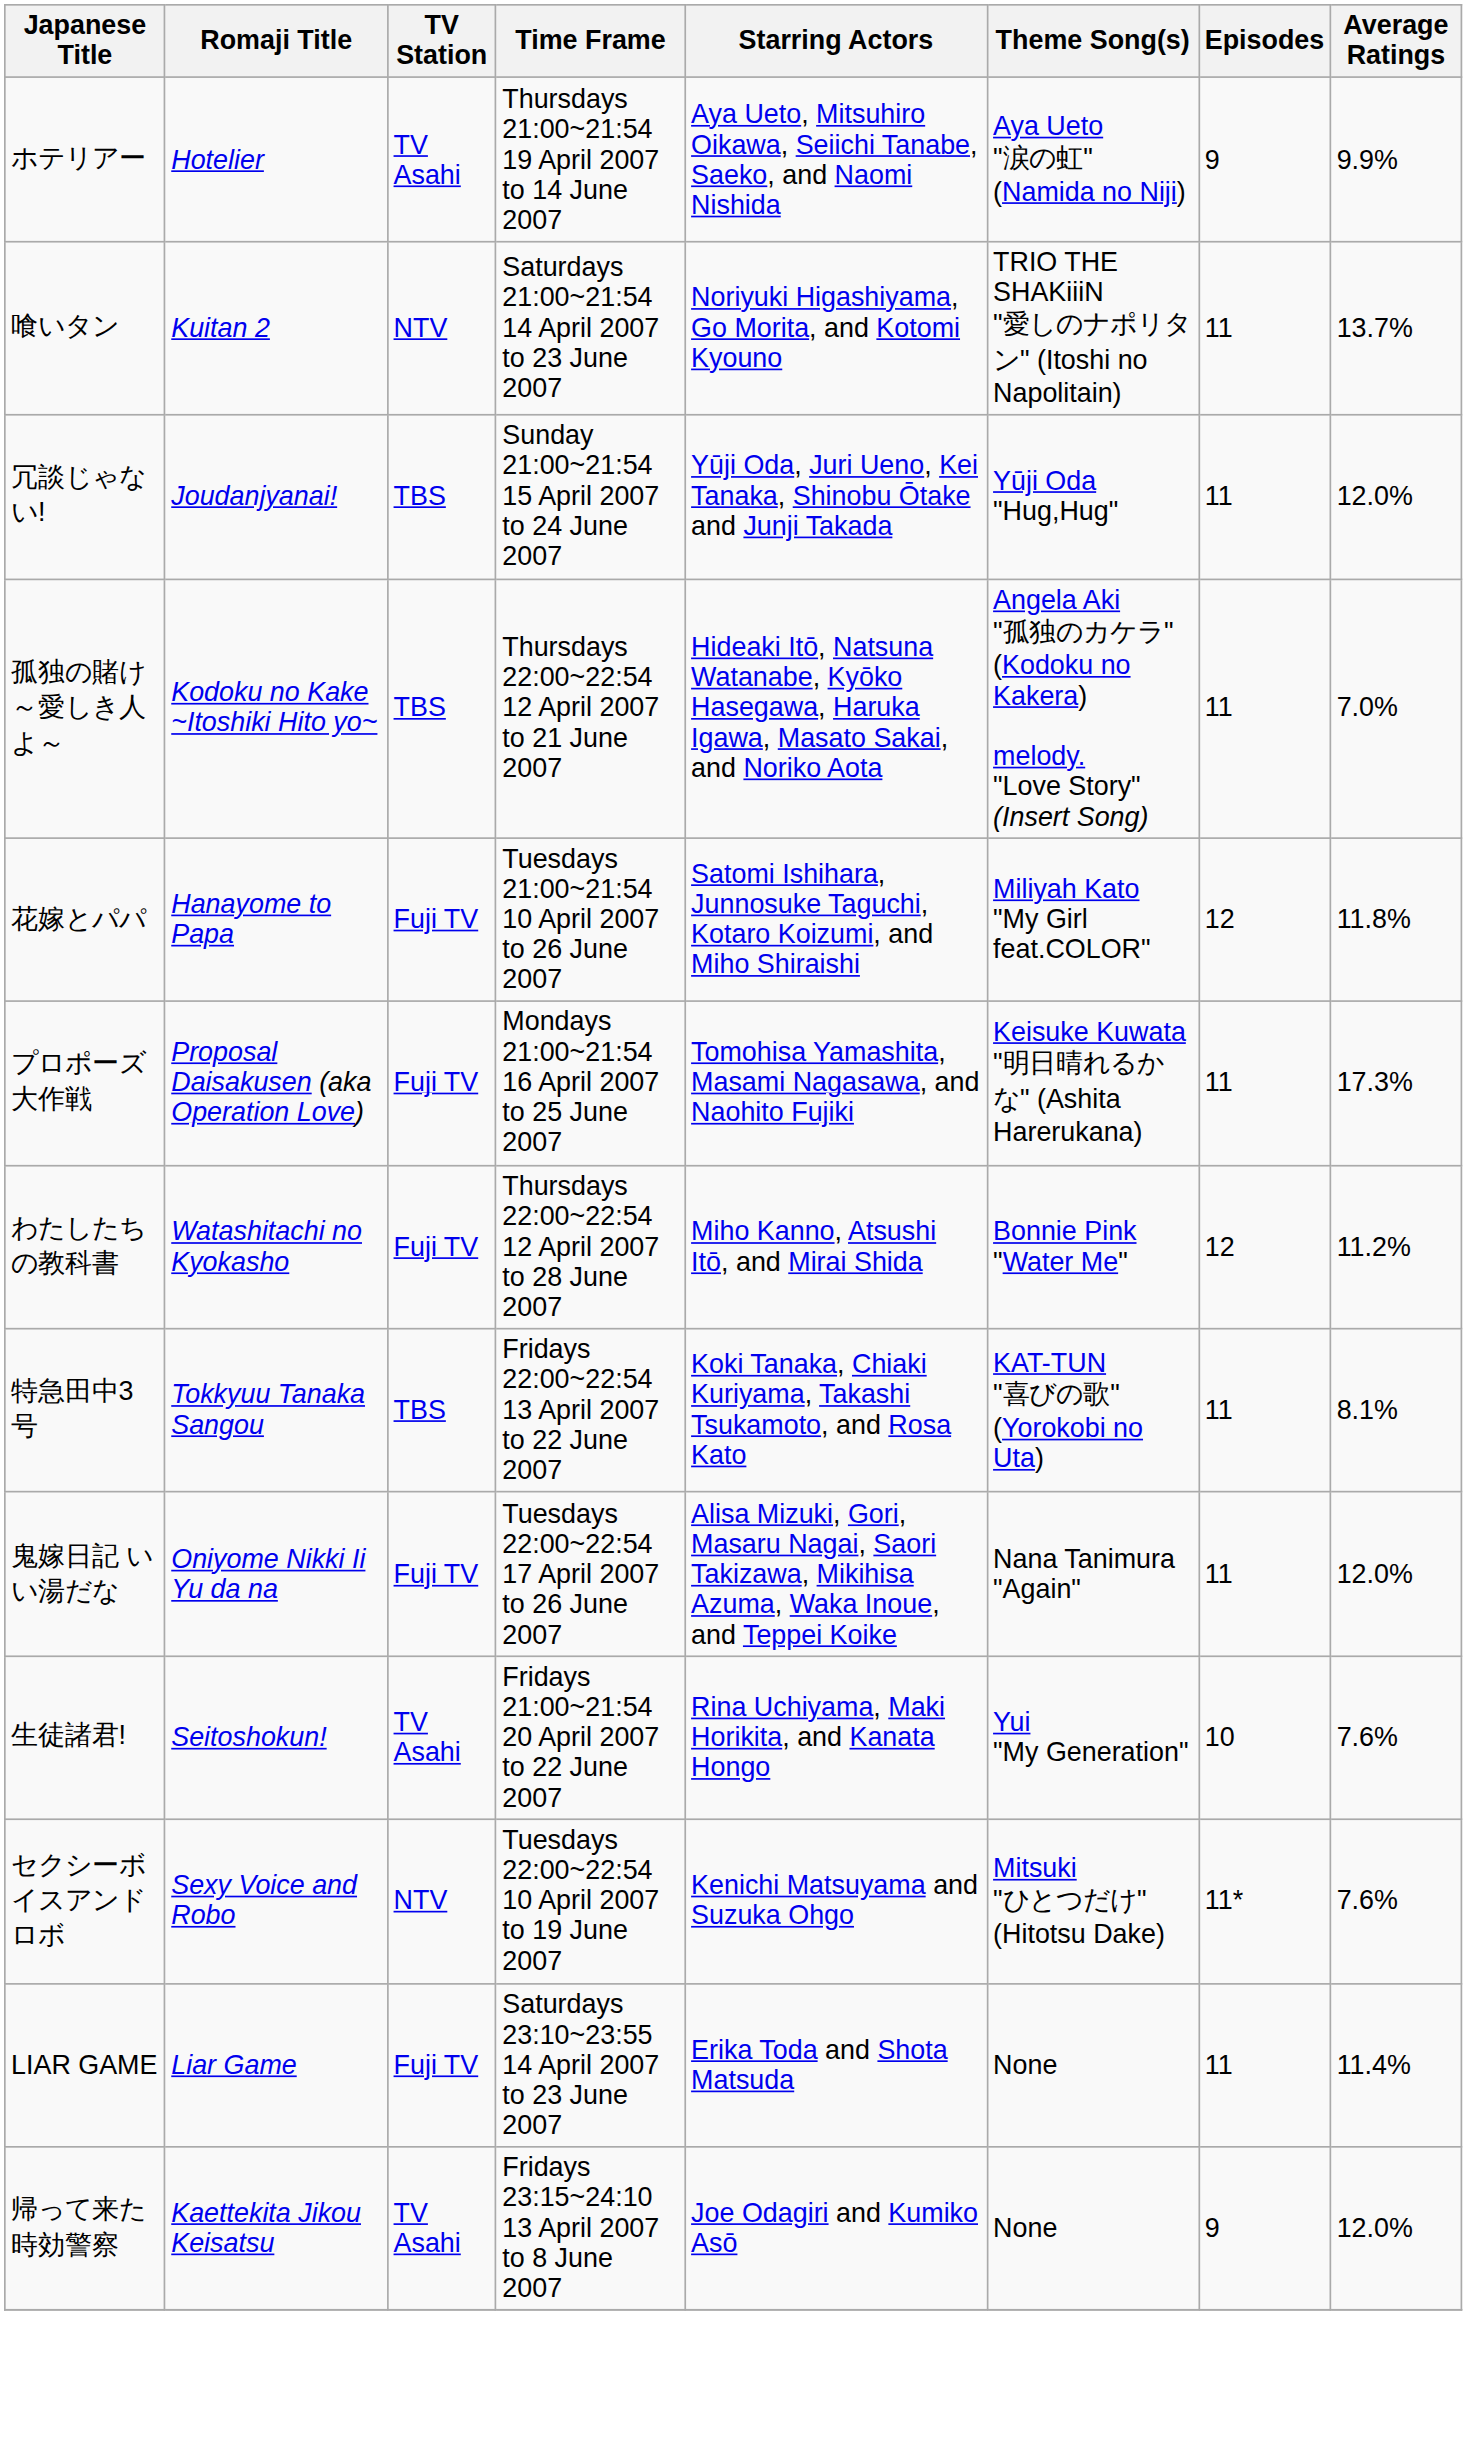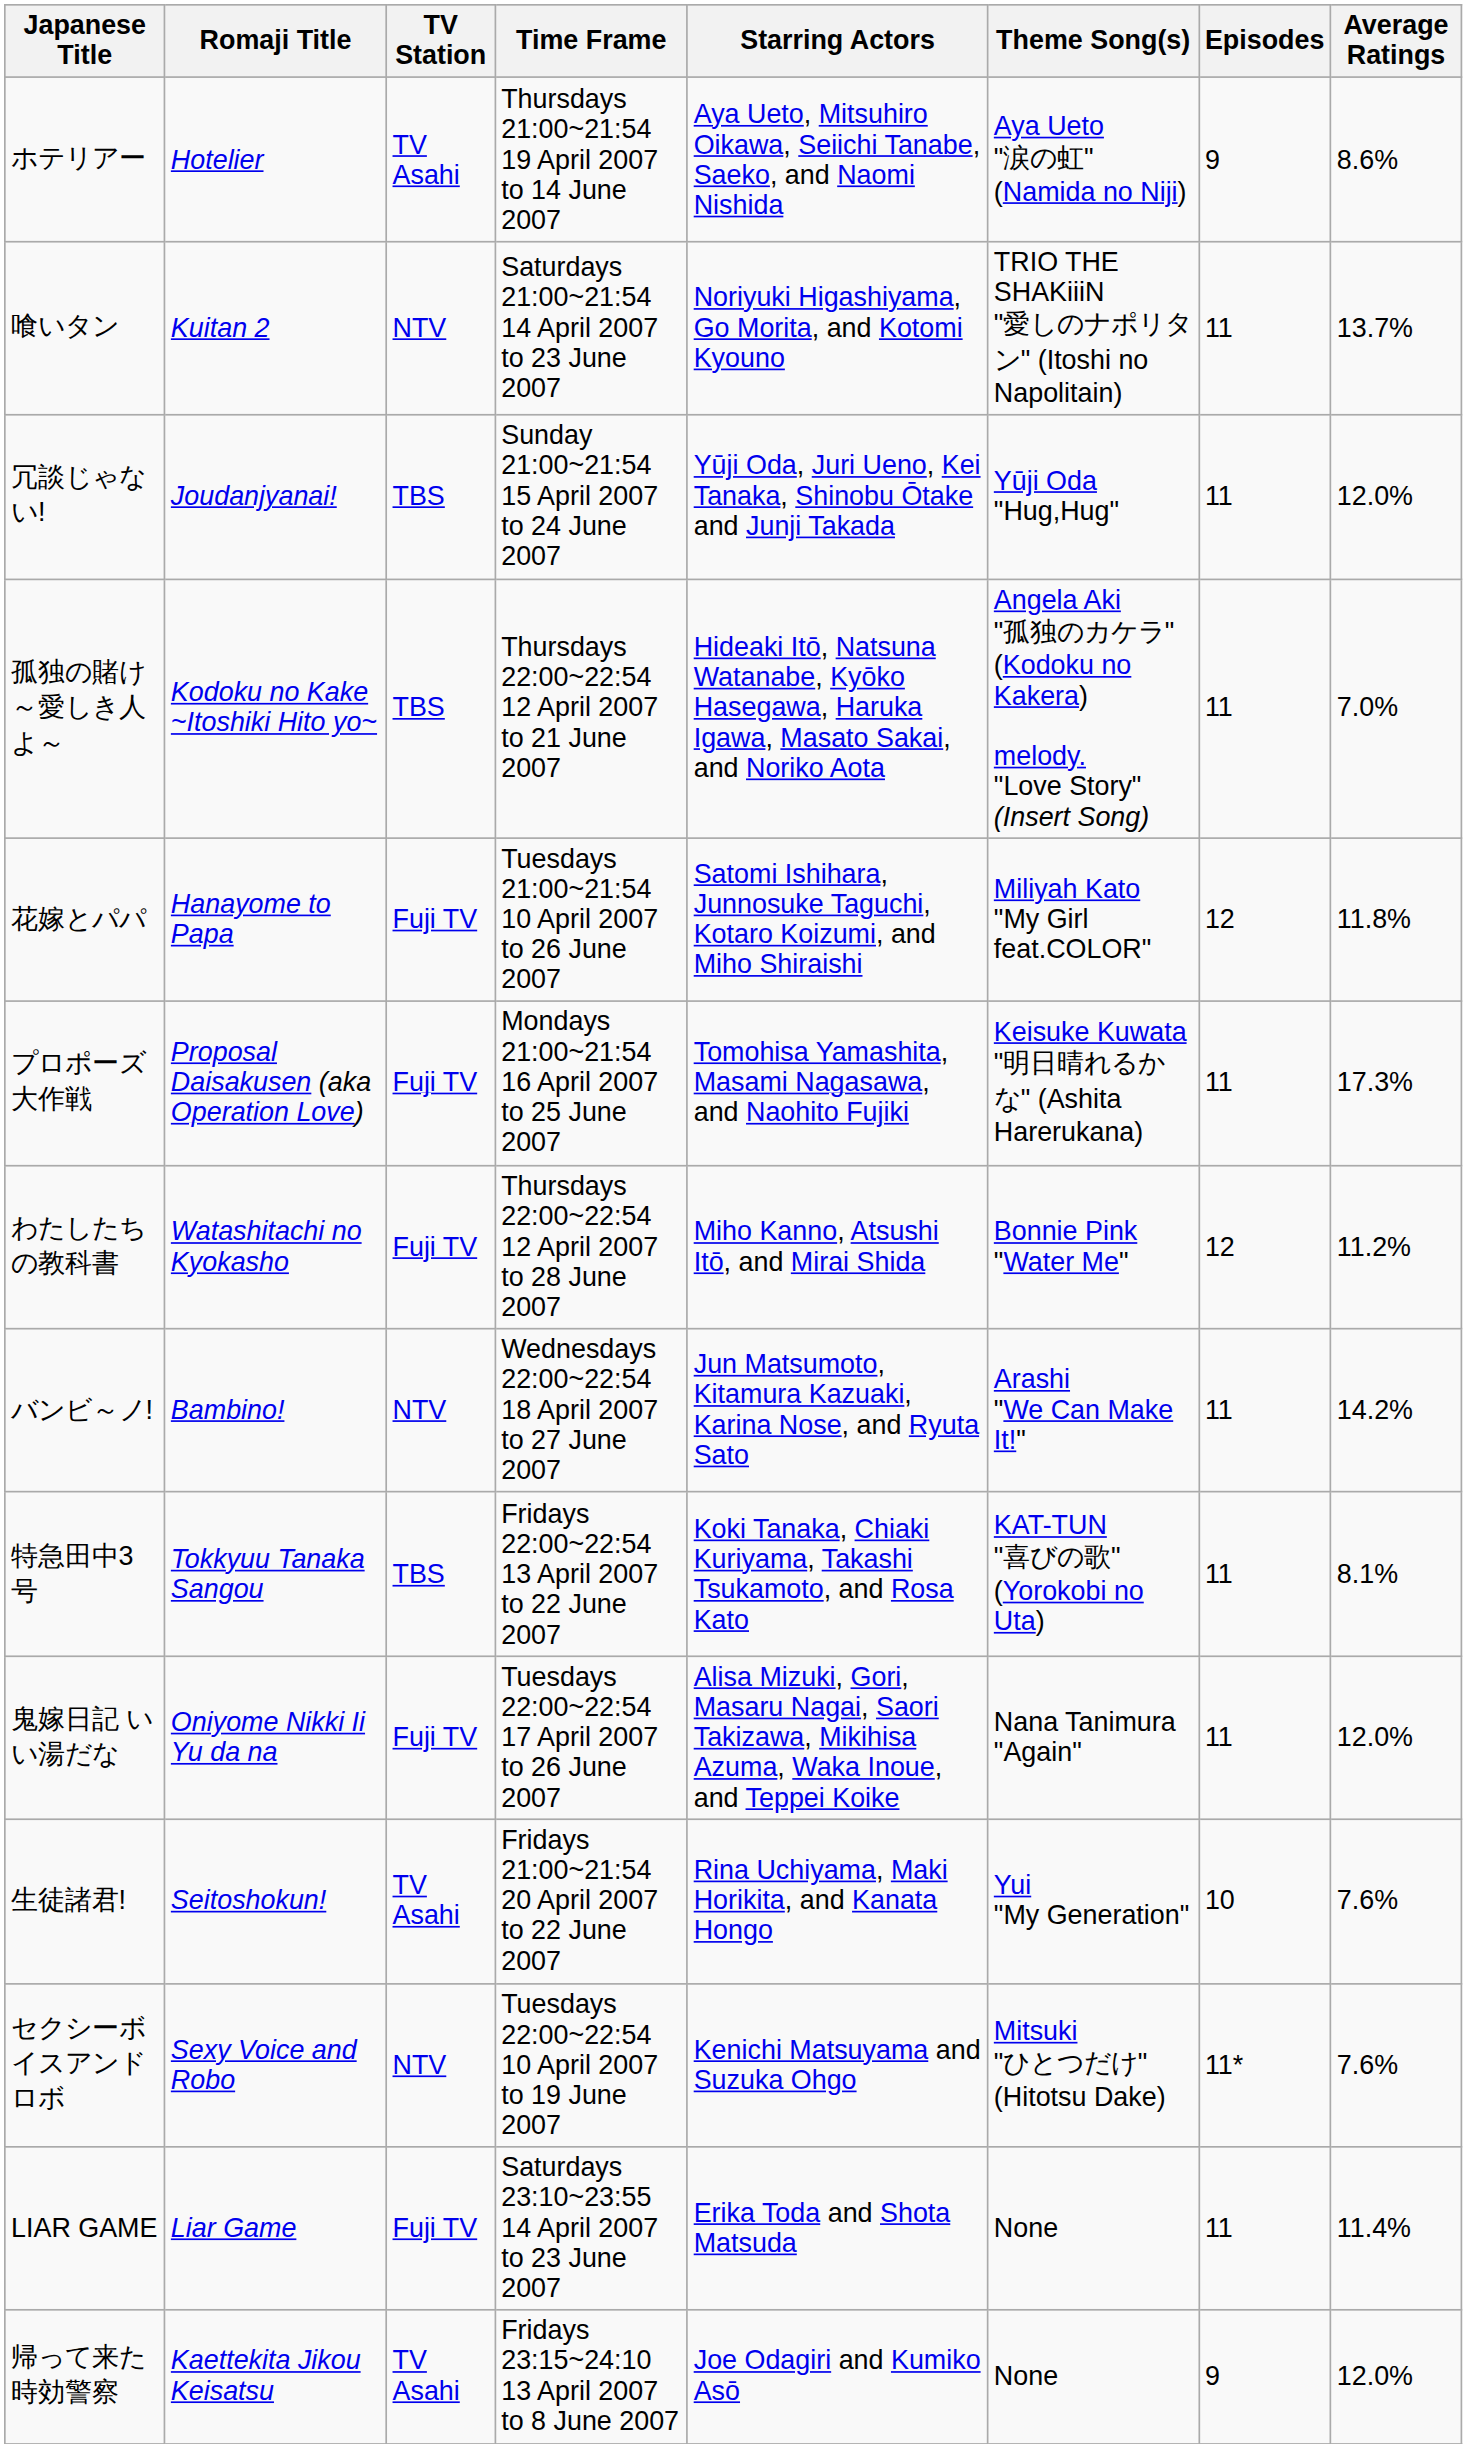 <table class="wikitable">
 <tr>
 <th align="left">Japanese Title</th>
 <th align="left">Romaji Title</th>
 <th align="left">TV Station</th>
 <th align="left">Time Frame</th>
 <th align="left">Starring Actors</th>
 <th align="left">Theme Song(s)</th>
 <th align="left">Episodes</th>
 <th align="left">Average Ratings</th>
 </tr>
 <tr>
 <td align="left">ホテリアー</td>
 <td align="left"><em><a href='#'>Hotelier</a></em></td>
 <td align="left"><a href='#'>TV Asahi</a></td>
 <td align="left">Thursdays 21:00~21:54 <br> 19 April 2007 to 14 June 2007</td>
 <td align="left"><a href='#'>Aya Ueto</a>, <a href='#'>Mitsuhiro Oikawa</a>, <a href='#'>Seiichi Tanabe</a>, <a href='#'>Saeko</a>, and <a href='#'>Naomi Nishida</a></td>
 <td align="left"><a href='#'>Aya Ueto</a><br>"涙の虹" (<a href='#'>Namida no Niji</a>)</td>
 <td align="left">9</td>
-<td align="left">9.9%</td>
+<td align="left">8.6%</td>
 </tr>
 <tr>
 <td align="left">喰いタン</td>
 <td align="left"><em><a href='#'>Kuitan 2</a></em></td>
 <td align="left"><a href='#'>NTV</a></td>
 <td align="left">Saturdays 21:00~21:54 <br> 14 April 2007 to 23 June 2007</td>
 <td align="left"><a href='#'>Noriyuki Higashiyama</a>, <a href='#'>Go Morita</a>, and <a href='#'>Kotomi Kyouno</a></td>
 <td align="left">TRIO THE SHAKiiiN<br>"愛しのナポリタン" (Itoshi no Napolitain)</td>
 <td align="left">11</td>
 <td align="left">13.7%</td>
 </tr>
 <tr>
 <td align="left">冗談じゃない!</td>
 <td align="left"><em><a href='#'>Joudanjyanai!</a></em></td>
 <td align="left"><a href='#'>TBS</a></td>
 <td align="left">Sunday 21:00~21:54 <br> 15 April 2007 to 24 June 2007</td>
 <td align="left"><a href='#'>Yūji Oda</a>, <a href='#'>Juri Ueno</a>, <a href='#'>Kei Tanaka</a>, <a href='#'>Shinobu Ōtake</a> and <a href='#'>Junji Takada</a></td>
 <td align="left"><a href='#'>Yūji Oda</a><br>"Hug,Hug"</td>
 <td align="left">11</td>
 <td align="left">12.0%</td>
 </tr>
 <tr>
 <td align="left">孤独の賭け～愛しき人よ～</td>
 <td align="left"><em><a href='#'>Kodoku no Kake ~Itoshiki Hito yo~</a></em></td>
 <td align="left"><a href='#'>TBS</a></td>
 <td align="left">Thursdays 22:00~22:54 <br> 12 April 2007 to 21 June 2007</td>
 <td align="left"><a href='#'>Hideaki Itō</a>, <a href='#'>Natsuna Watanabe</a>, <a href='#'>Kyōko Hasegawa</a>, <a href='#'>Haruka Igawa</a>, <a href='#'>Masato Sakai</a>, and <a href='#'>Noriko Aota</a></td>
 <td align="left"><a href='#'>Angela Aki</a><br>"孤独のカケラ" (<a href='#'>Kodoku no Kakera</a>)<br><br><a href='#'>melody.</a><br>"Love Story" <em>(Insert Song)</em></td>
 <td align="left">11</td>
 <td align="left">7.0%</td>
 </tr>
 <tr>
 <td align="left">花嫁とパパ</td>
 <td align="left"><em><a href='#'>Hanayome to Papa</a></em></td>
 <td align="left"><a href='#'>Fuji TV</a></td>
 <td align="left">Tuesdays 21:00~21:54 <br> 10 April 2007 to 26 June 2007</td>
 <td align="left"><a href='#'>Satomi Ishihara</a>, <a href='#'>Junnosuke Taguchi</a>, <a href='#'>Kotaro Koizumi</a>, and <a href='#'>Miho Shiraishi</a></td>
 <td align="left"><a href='#'>Miliyah Kato</a><br>"My Girl feat.COLOR"</td>
 <td align="left">12</td>
 <td align="left">11.8%</td>
 </tr>
 <tr>
 <td align="left">プロポーズ大作戦</td>
 <td align="left"><em><a href='#'>Proposal Daisakusen</a> (aka <a href='#'>Operation Love</a>)</em></td>
 <td align="left"><a href='#'>Fuji TV</a></td>
 <td align="left">Mondays 21:00~21:54 <br> 16 April 2007 to 25 June 2007</td>
 <td align="left"><a href='#'>Tomohisa Yamashita</a>, <a href='#'>Masami Nagasawa</a>, and <a href='#'>Naohito Fujiki</a></td>
 <td align="left"><a href='#'>Keisuke Kuwata</a><br>"明日晴れるかな" (Ashita Harerukana)</td>
 <td align="left">11</td>
 <td align="left">17.3%</td>
 </tr>
 <tr>
 <td align="left">わたしたちの教科書</td>
 <td align="left"><em><a href='#'>Watashitachi no Kyokasho</a></em></td>
 <td align="left"><a href='#'>Fuji TV</a></td>
 <td align="left">Thursdays 22:00~22:54 <br> 12 April 2007 to 28 June 2007</td>
 <td align="left"><a href='#'>Miho Kanno</a>, <a href='#'>Atsushi Itō</a>, and <a href='#'>Mirai Shida</a></td>
 <td align="left"><a href='#'>Bonnie Pink</a><br>"<a href='#'>Water Me</a>"</td>
 <td align="left">12</td>
 <td align="left">11.2%</td>
+</tr>
+<tr>
+<td align="left">バンビ～ノ!</td>
+<td align="left"><em><a href='#'>Bambino!</a></em></td>
+<td align="left"><a href='#'>NTV</a></td>
+<td align="left">Wednesdays 22:00~22:54 <br> 18 April 2007 to 27 June 2007</td>
+<td align="left"><a href='#'>Jun Matsumoto</a>, <a href='#'>Kitamura Kazuaki</a>, <a href='#'>Karina Nose</a>, and <a href='#'>Ryuta Sato</a></td>
+<td align="left"><a href='#'>Arashi</a><br>"<a href='#'>We Can Make It!</a>"</td>
+<td align="left">11</td>
+<td align="left">14.2%</td>
 </tr>
 <tr>
 <td align="left">特急田中3号</td>
 <td align="left"><em><a href='#'>Tokkyuu Tanaka Sangou</a></em></td>
 <td align="left"><a href='#'>TBS</a></td>
 <td align="left">Fridays 22:00~22:54 <br> 13 April 2007 to 22 June 2007</td>
 <td align="left"><a href='#'>Koki Tanaka</a>, <a href='#'>Chiaki Kuriyama</a>, <a href='#'>Takashi Tsukamoto</a>, and <a href='#'>Rosa Kato</a></td>
 <td align="left"><a href='#'>KAT-TUN</a><br>"喜びの歌" (<a href='#'>Yorokobi no Uta</a>)</td>
 <td align="left">11</td>
 <td align="left">8.1%</td>
 </tr>
 <tr>
 <td align="left">鬼嫁日記 いい湯だな</td>
 <td align="left"><em><a href='#'>Oniyome Nikki Ii Yu da na</a></em></td>
 <td align="left"><a href='#'>Fuji TV</a></td>
 <td align="left">Tuesdays 22:00~22:54 <br> 17 April 2007 to 26 June 2007</td>
 <td align="left"><a href='#'>Alisa Mizuki</a>, <a href='#'>Gori</a>, <a href='#'>Masaru Nagai</a>, <a href='#'>Saori Takizawa</a>, <a href='#'>Mikihisa Azuma</a>, <a href='#'>Waka Inoue</a>, and <a href='#'>Teppei Koike</a></td>
 <td align="left">Nana Tanimura<br>"Again"</td>
 <td align="left">11</td>
 <td align="left">12.0%</td>
 </tr>
 <tr>
 <td align="left">生徒諸君!</td>
 <td align="left"><em><a href='#'>Seitoshokun!</a></em></td>
 <td align="left"><a href='#'>TV Asahi</a></td>
 <td align="left">Fridays 21:00~21:54 <br> 20 April 2007 to 22 June 2007</td>
 <td align="left"><a href='#'>Rina Uchiyama</a>, <a href='#'>Maki Horikita</a>, and <a href='#'>Kanata Hongo</a></td>
 <td align="left"><a href='#'>Yui</a><br>"My Generation"</td>
 <td align="left">10</td>
 <td align="left">7.6%</td>
 </tr>
 <tr>
 <td align="left">セクシーボイスアンドロボ</td>
 <td align="left"><em><a href='#'>Sexy Voice and Robo</a></em></td>
 <td align="left"><a href='#'>NTV</a></td>
 <td align="left">Tuesdays 22:00~22:54 <br> 10 April 2007 to 19 June 2007</td>
 <td align="left"><a href='#'>Kenichi Matsuyama</a> and <a href='#'>Suzuka Ohgo</a></td>
 <td align="left"><a href='#'>Mitsuki</a><br>"ひとつだけ" (Hitotsu Dake)</td>
 <td align="left">11*</td>
 <td align="left">7.6%</td>
 </tr>
 <tr>
 <td align="left">LIAR GAME</td>
 <td align="left"><em><a href='#'>Liar Game</a></em></td>
 <td align="left"><a href='#'>Fuji TV</a></td>
 <td align="left">Saturdays 23:10~23:55 <br> 14 April 2007 to 23 June 2007</td>
 <td align="left"><a href='#'>Erika Toda</a> and <a href='#'>Shota Matsuda</a></td>
 <td align="left">None</td>
 <td align="left">11</td>
 <td align="left">11.4%</td>
 </tr>
 <tr>
 <td align="left">帰って来た時効警察</td>
 <td align="left"><em><a href='#'>Kaettekita Jikou Keisatsu</a></em></td>
 <td align="left"><a href='#'>TV Asahi</a></td>
 <td align="left">Fridays 23:15~24:10 <br> 13 April 2007 to 8 June 2007</td>
 <td align="left"><a href='#'>Joe Odagiri</a> and <a href='#'>Kumiko Asō</a></td>
 <td align="left">None</td>
 <td align="left">9</td>
 <td align="left">12.0%</td>
 </tr>
 <tr>
 </tr>
 </table>
